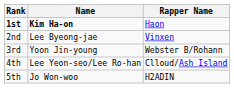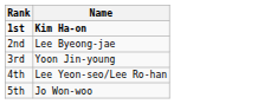 <table class="wikitable">
 <tr>
 <th>Rank</th>
 <th>Name</th>
-<th>Rapper Name</th>
 </tr>
 <tr>
 <td><strong>1st</strong></td>
 <td><strong>Kim Ha-on</strong></td>
-<td><a href='#'>Haon</a></td>
 </tr>
 <tr>
 <td>2nd</td>
 <td>Lee Byeong-jae</td>
-<td><a href='#'>Vinxen</a></td>
 </tr>
 <tr>
 <td>3rd</td>
 <td>Yoon Jin-young</td>
-<td>Webster B/Rohann</td>
 </tr>
 <tr>
 <td>4th</td>
 <td>Lee Yeon-seo/Lee Ro-han</td>
-<td>Clloud/<a href='#'>Ash Island</a></td>
 </tr>
 <tr>
 <td>5th</td>
 <td>Jo Won-woo</td>
-<td>H2ADIN</td>
 </tr>
 </table>
